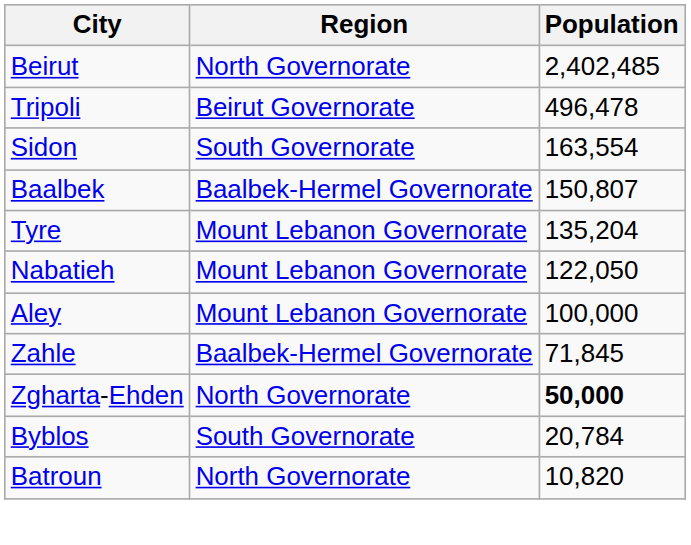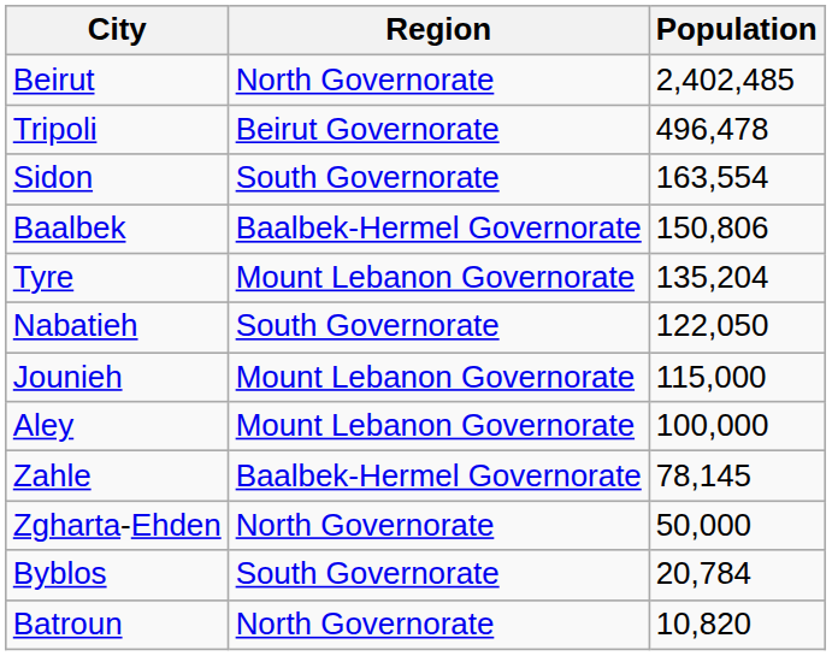 <table class="wikitable sortable">
 <tr>
 <th>City</th>
 <th>Region</th>
 <th>Population</th>
 </tr>
 <tr>
 <td><a href='#'>Beirut</a></td>
 <td><a href='#'>North Governorate</a></td>
 <td>2,402,485</td>
 </tr>
 <tr>
 <td><a href='#'>Tripoli</a></td>
 <td><a href='#'>Beirut Governorate</a></td>
 <td>496,478</td>
 </tr>
 <tr>
 <td><a href='#'>Sidon</a></td>
 <td><a href='#'>South Governorate</a></td>
 <td>163,554</td>
 </tr>
 <tr>
 <td><a href='#'>Baalbek</a></td>
 <td><a href='#'>Baalbek-Hermel Governorate</a></td>
-<td>150,807</td>
+<td>150,806</td>
 </tr>
 <tr>
 <td><a href='#'>Tyre</a></td>
 <td><a href='#'>Mount Lebanon Governorate</a></td>
 <td>135,204</td>
 </tr>
 <tr>
 <td><a href='#'>Nabatieh</a></td>
+<td><a href='#'>South Governorate</a></td>
+<td>122,050</td>
+</tr>
+<tr>
+<td><a href='#'>Jounieh</a></td>
 <td><a href='#'>Mount Lebanon Governorate</a></td>
-<td>122,050</td>
+<td>115,000</td>
 </tr>
 <tr>
 <td><a href='#'>Aley</a></td>
 <td><a href='#'>Mount Lebanon Governorate</a></td>
 <td>100,000</td>
 </tr>
 <tr>
 <td><a href='#'>Zahle</a></td>
 <td><a href='#'>Baalbek-Hermel Governorate</a></td>
-<td>71,845</td>
+<td>78,145</td>
 </tr>
 <tr>
 <td><a href='#'>Zgharta</a>-<a href='#'>Ehden</a></td>
 <td><a href='#'>North Governorate</a></td>
-<td><strong>50,000</strong></td>
+<td>50,000</td>
 </tr>
 <tr>
 <td><a href='#'>Byblos</a></td>
 <td><a href='#'>South Governorate</a></td>
 <td>20,784</td>
 </tr>
 <tr>
 <td><a href='#'>Batroun</a></td>
 <td><a href='#'>North Governorate</a></td>
 <td>10,820</td>
 </tr>
 </table>
